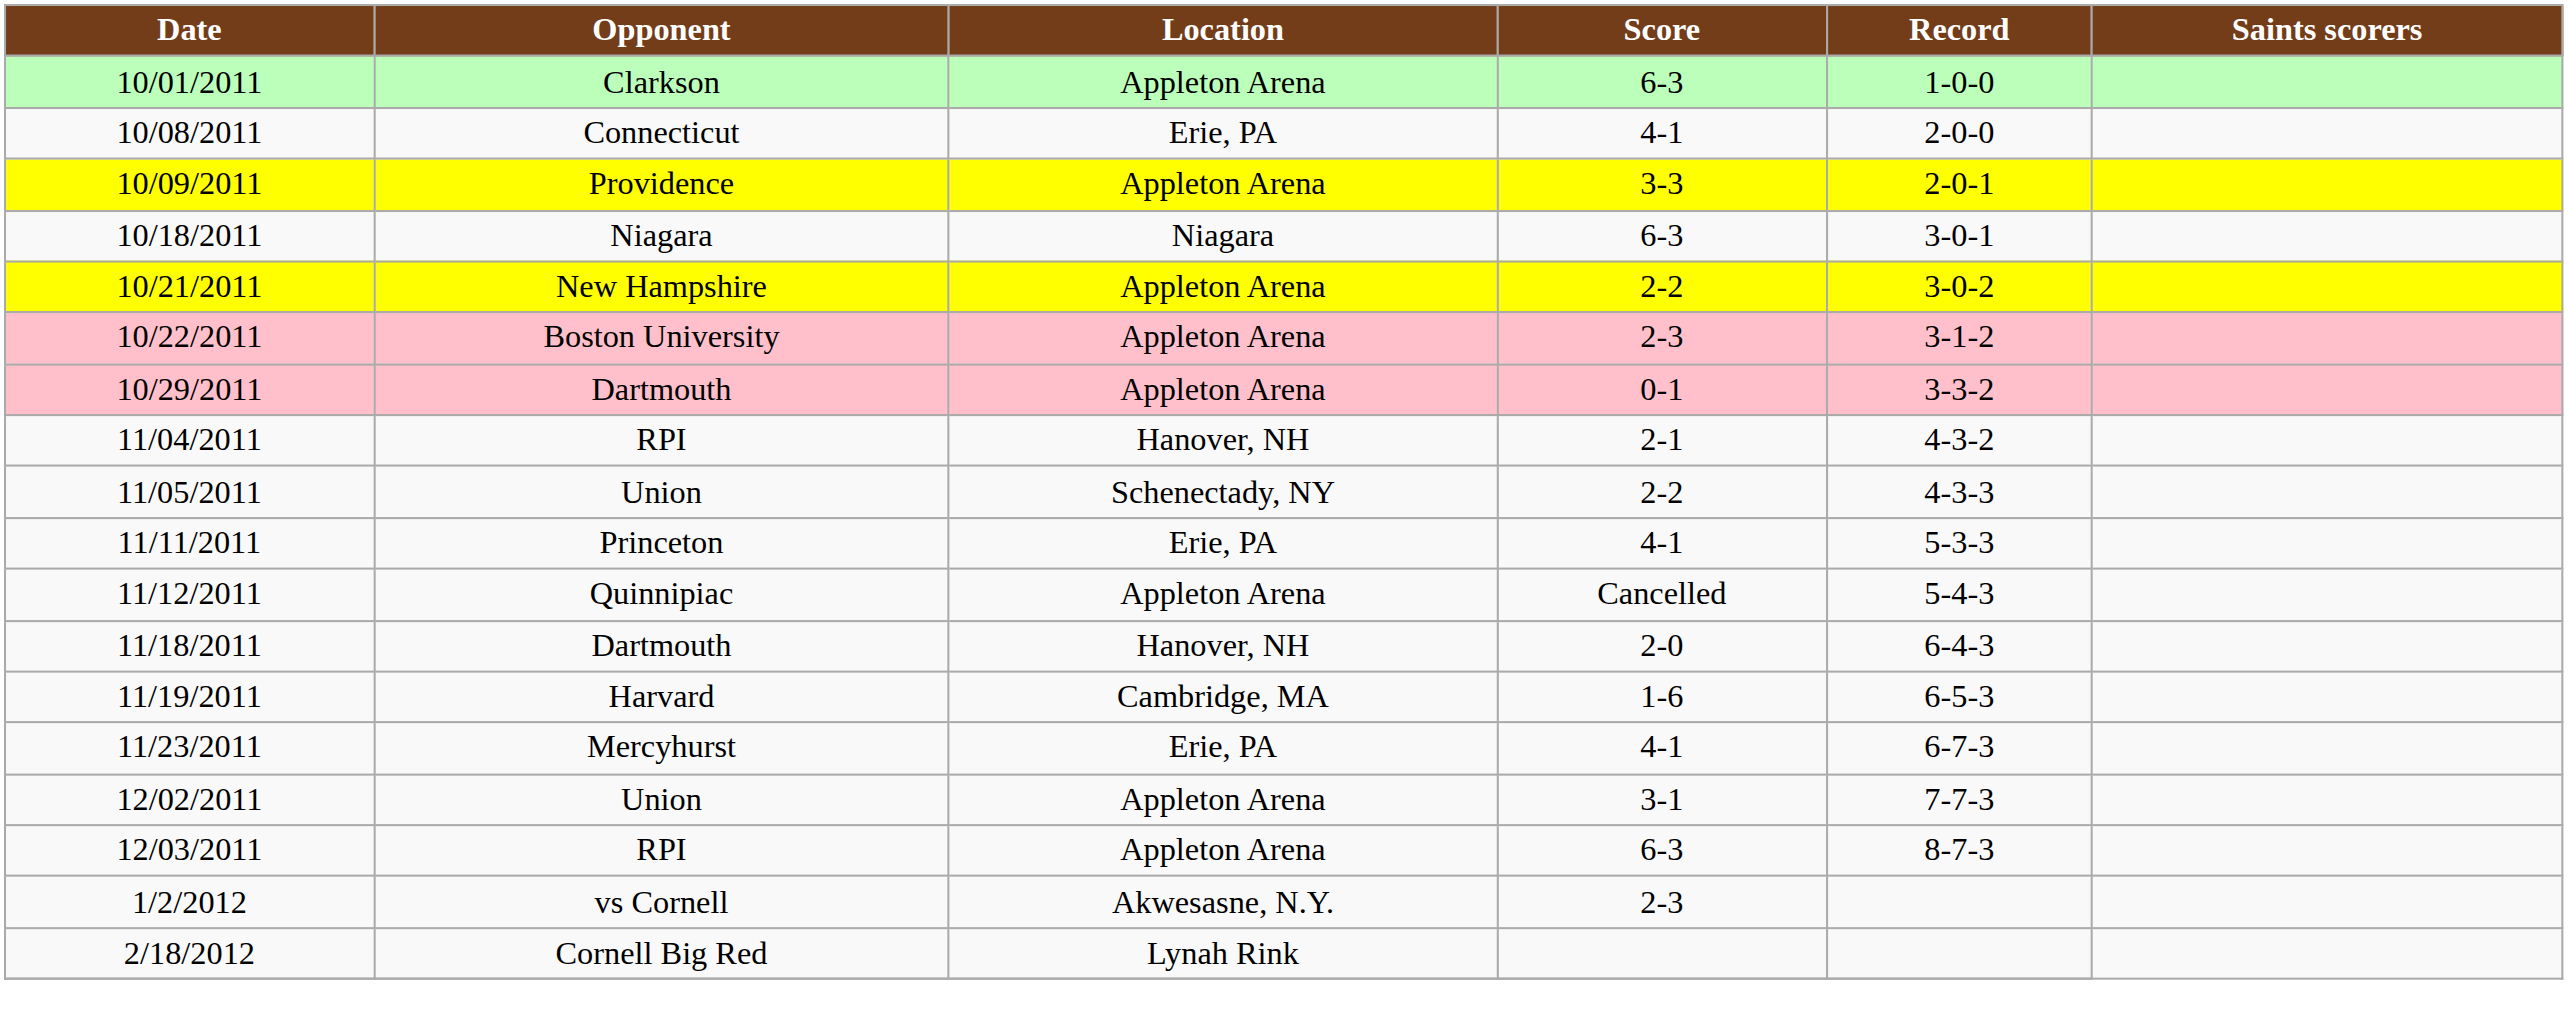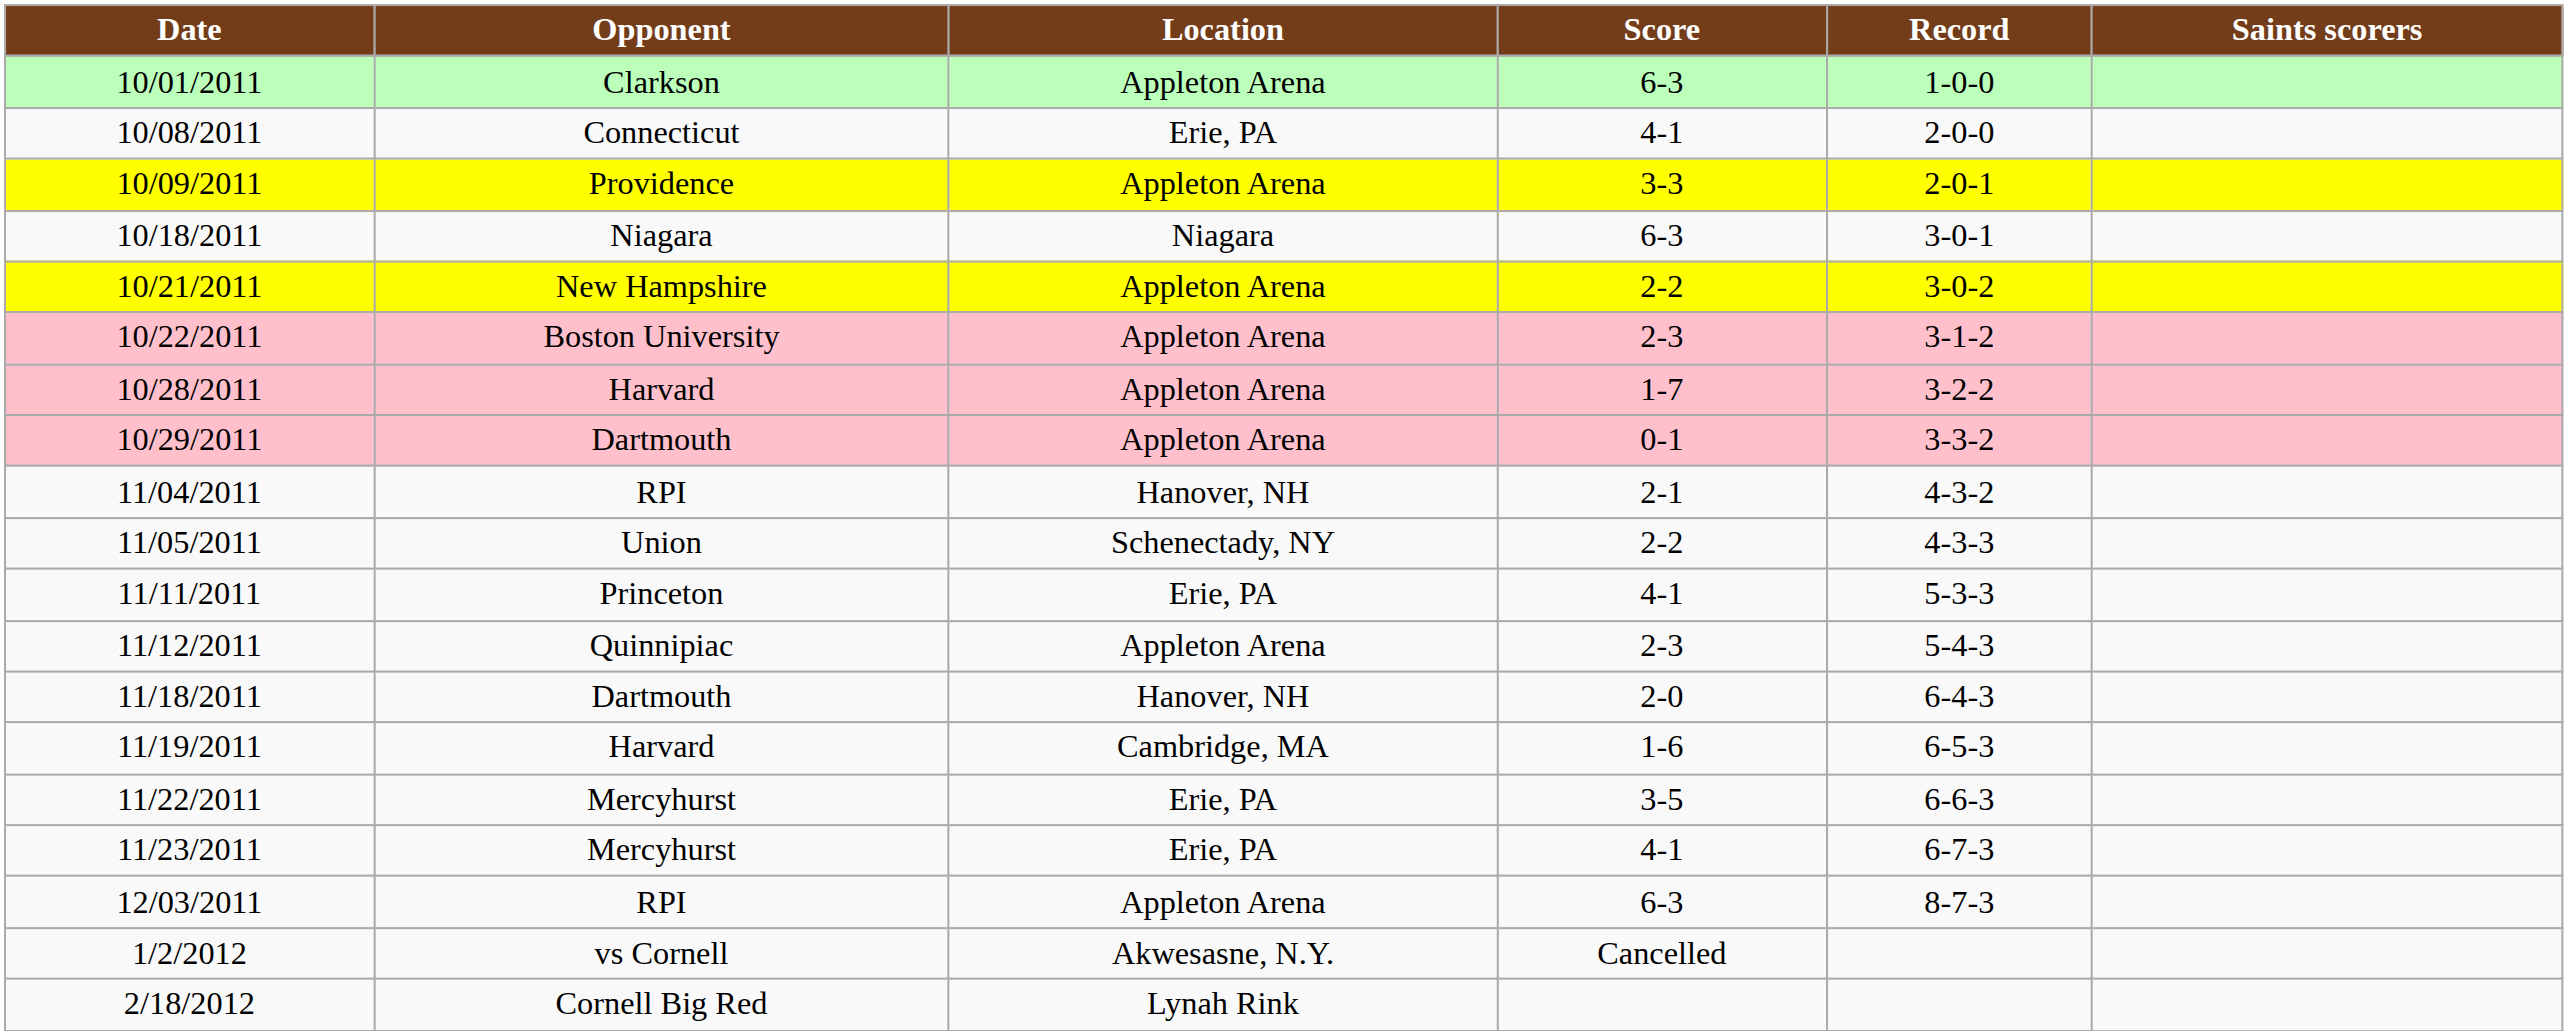 <table class="wikitable" style="width:80%;">
 <tr style="text-align:center; background:#733d1a; color:#FFFFFF;">
 <td><strong>Date</strong></td>
 <td><strong>Opponent</strong></td>
 <td><strong>Location</strong></td>
 <td><strong>Score</strong></td>
 <td><strong>Record</strong></td>
 <td><strong>Saints scorers</strong></td>
 </tr>
 <tr style="text-align:center;" bgcolor="bbffbb">
 <td>10/01/2011</td>
 <td>Clarkson</td>
 <td>Appleton Arena</td>
 <td>6-3</td>
 <td>1-0-0</td>
 <td></td>
 </tr>
 <tr style="text-align:center;" bgcolor="">
 <td>10/08/2011</td>
 <td>Connecticut</td>
 <td>Erie, PA</td>
 <td>4-1</td>
 <td>2-0-0</td>
 <td></td>
 </tr>
 <tr style="text-align:center;" bgcolor="yellow">
 <td>10/09/2011</td>
 <td>Providence</td>
 <td>Appleton Arena</td>
 <td>3-3</td>
 <td>2-0-1</td>
 <td></td>
 </tr>
 <tr style="text-align:center;" bgcolor="">
 <td>10/18/2011</td>
 <td>Niagara</td>
 <td>Niagara</td>
 <td>6-3</td>
 <td>3-0-1</td>
 <td></td>
 </tr>
 <tr style="text-align:center;" bgcolor="yellow">
 <td>10/21/2011</td>
 <td>New Hampshire</td>
 <td>Appleton Arena</td>
 <td>2-2</td>
 <td>3-0-2</td>
 <td></td>
 </tr>
 <tr style="text-align:center;" bgcolor="pink">
 <td>10/22/2011</td>
 <td>Boston University</td>
 <td>Appleton Arena</td>
 <td>2-3</td>
 <td>3-1-2</td>
 <td></td>
 </tr>
 <tr style="text-align:center;" bgcolor="pink">
+<td>10/28/2011</td>
+<td>Harvard</td>
+<td>Appleton Arena</td>
+<td>1-7</td>
+<td>3-2-2</td>
+<td></td>
+</tr>
+<tr style="text-align:center;" bgcolor="pink">
 <td>10/29/2011</td>
 <td>Dartmouth</td>
 <td>Appleton Arena</td>
 <td>0-1</td>
 <td>3-3-2</td>
 <td></td>
 </tr>
 <tr style="text-align:center;" bgcolor="">
 <td>11/04/2011</td>
 <td>RPI</td>
 <td>Hanover, NH</td>
 <td>2-1</td>
 <td>4-3-2</td>
 <td></td>
 </tr>
 <tr style="text-align:center;" bgcolor="">
 <td>11/05/2011</td>
 <td>Union</td>
 <td>Schenectady, NY</td>
 <td>2-2</td>
 <td>4-3-3</td>
 <td></td>
 </tr>
 <tr style="text-align:center;" bgcolor="">
 <td>11/11/2011</td>
 <td>Princeton</td>
 <td>Erie, PA</td>
 <td>4-1</td>
 <td>5-3-3</td>
 <td></td>
 </tr>
 <tr style="text-align:center;" bgcolor="">
 <td>11/12/2011</td>
 <td>Quinnipiac</td>
 <td>Appleton Arena</td>
-<td>Cancelled</td>
+<td>2-3</td>
 <td>5-4-3</td>
 <td></td>
 </tr>
 <tr style="text-align:center;" bgcolor="">
 <td>11/18/2011</td>
 <td>Dartmouth</td>
 <td>Hanover, NH</td>
 <td>2-0</td>
 <td>6-4-3</td>
 <td></td>
 </tr>
 <tr style="text-align:center;" bgcolor="">
 <td>11/19/2011</td>
 <td>Harvard</td>
 <td>Cambridge, MA</td>
 <td>1-6</td>
 <td>6-5-3</td>
 <td></td>
 </tr>
 <tr style="text-align:center;" bgcolor="">
+<td>11/22/2011</td>
+<td>Mercyhurst</td>
+<td>Erie, PA</td>
+<td>3-5</td>
+<td>6-6-3</td>
+<td></td>
+</tr>
+<tr style="text-align:center;" bgcolor="">
 <td>11/23/2011</td>
 <td>Mercyhurst</td>
 <td>Erie, PA</td>
 <td>4-1</td>
 <td>6-7-3</td>
-<td></td>
-</tr>
-<tr style="text-align:center;" bgcolor="">
-<td>12/02/2011</td>
-<td>Union</td>
-<td>Appleton Arena</td>
-<td>3-1</td>
-<td>7-7-3</td>
 <td></td>
 </tr>
 <tr style="text-align:center;" bgcolor="">
 <td>12/03/2011</td>
 <td>RPI</td>
 <td>Appleton Arena</td>
 <td>6-3</td>
 <td>8-7-3</td>
 <td></td>
 </tr>
 <tr style="text-align:center;" bgcolor="">
 <td>1/2/2012</td>
 <td>vs Cornell</td>
 <td>Akwesasne, N.Y.</td>
-<td>2-3</td>
+<td>Cancelled</td>
 <td></td>
 <td></td>
 </tr>
 <tr style="text-align:center;" bgcolor="">
 <td>2/18/2012</td>
 <td>Cornell Big Red</td>
 <td>Lynah Rink</td>
 <td></td>
 <td></td>
 </tr>
 <tr style="text-align:center;" bgcolor="">
 </tr>
 </table>
